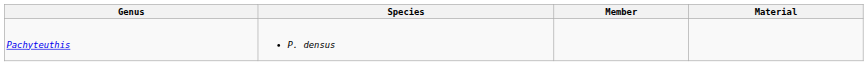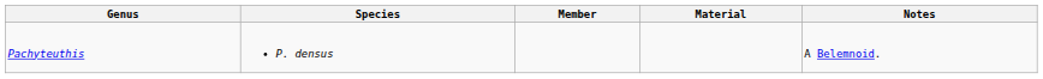 <table class="wikitable" align="center" width="100%">
 <tr>
 <th>Genus</th>
 <th>Species</th>
 <th>Member</th>
 <th>Material</th>
+<th>Notes</th>
 </tr>
 <tr>
 <td><br><em><a href='#'>Pachyteuthis</a></em></td>
 <td><br><ul><li><em>P. densus</em></li></ul></td>
 <td></td>
 <td></td>
+<td><br>A <a href='#'>Belemnoid</a>.</td>
 </tr>
 </table>
